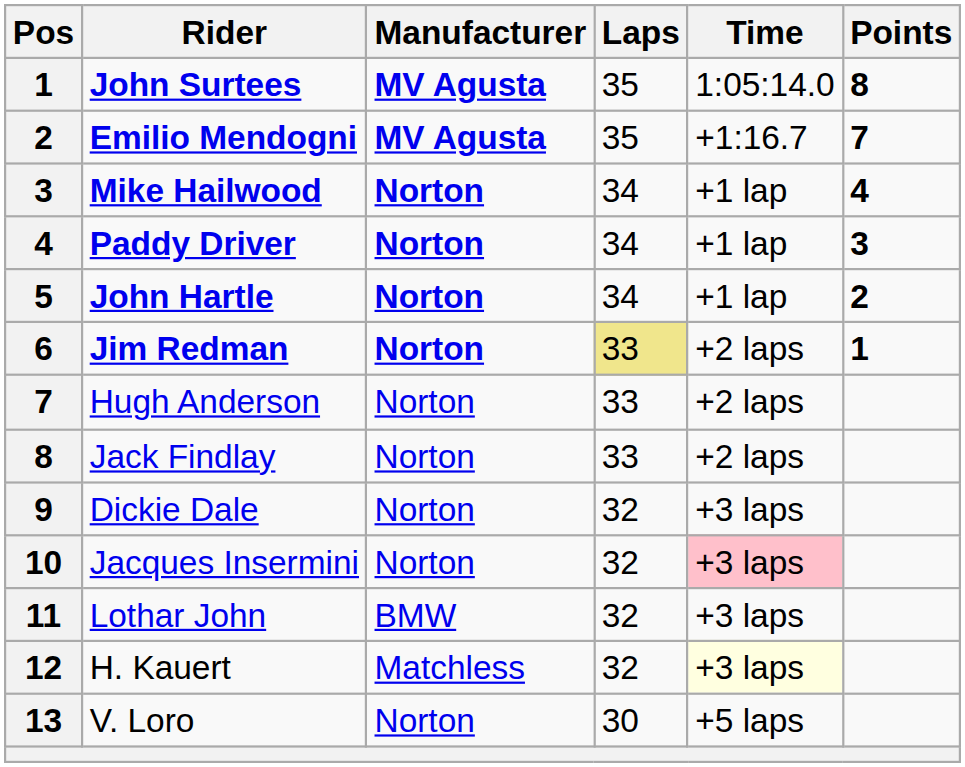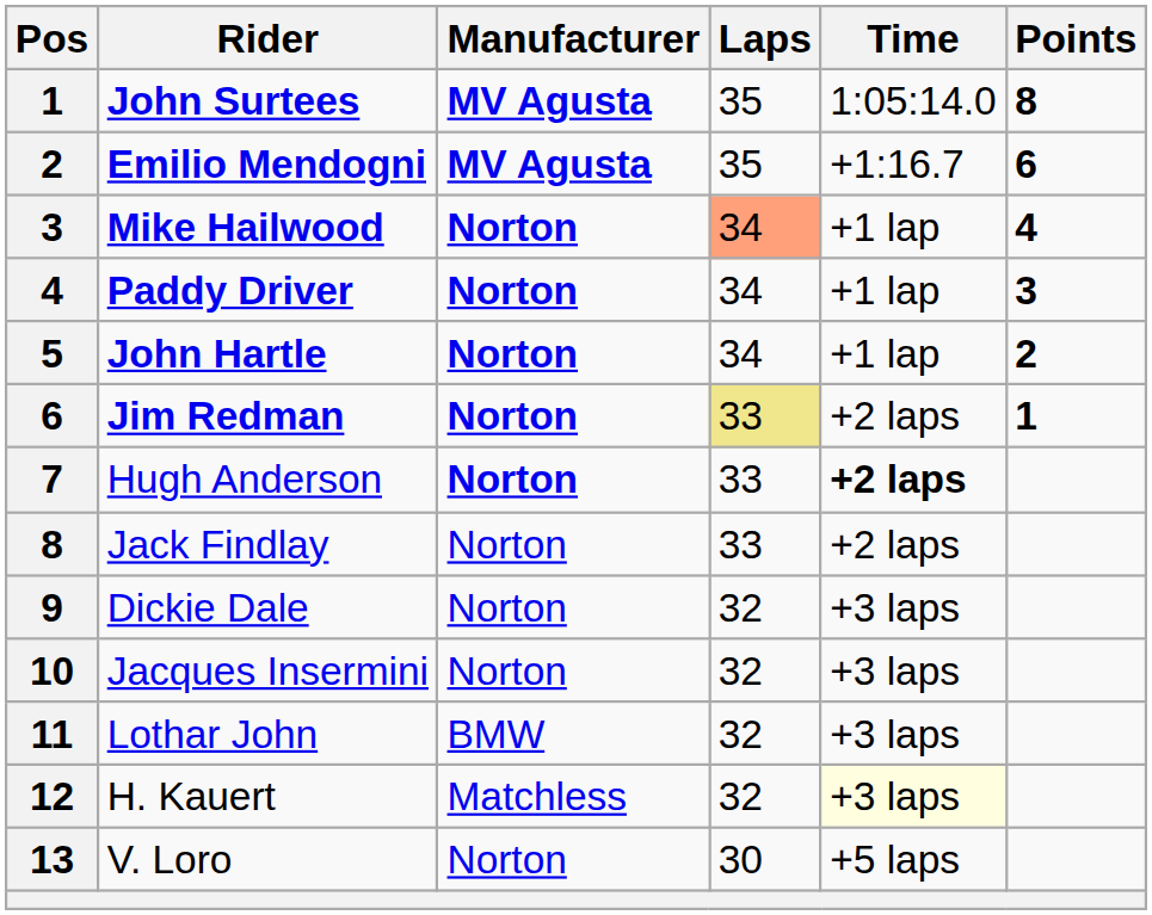 <table class="wikitable" style="font-size: 95%;">
 <tr>
 <th>Pos</th>
 <th>Rider</th>
 <th>Manufacturer</th>
 <th>Laps</th>
 <th>Time</th>
 <th>Points</th>
 </tr>
 <tr>
 <th>1</th>
 <td> <strong><a href='#'>John Surtees</a></strong></td>
 <td><strong><a href='#'>MV Agusta</a></strong></td>
 <td>35</td>
 <td>1:05:14.0</td>
 <td><strong>8</strong></td>
 </tr>
 <tr>
 <th>2</th>
 <td> <strong><a href='#'>Emilio Mendogni</a></strong></td>
 <td><strong><a href='#'>MV Agusta</a></strong></td>
 <td>35</td>
 <td>+1:16.7</td>
-<td><strong>7</strong></td>
+<td><strong>6</strong></td>
 </tr>
 <tr>
 <th>3</th>
 <td> <strong><a href='#'>Mike Hailwood</a></strong></td>
 <td><strong><a href='#'>Norton</a></strong></td>
-<td>34</td>
+<td style="background: lightsalmon;">34</td>
 <td>+1 lap</td>
 <td><strong>4</strong></td>
 </tr>
 <tr>
 <th>4</th>
 <td> <strong><a href='#'>Paddy Driver</a></strong></td>
 <td><strong><a href='#'>Norton</a></strong></td>
 <td>34</td>
 <td>+1 lap</td>
 <td><strong>3</strong></td>
 </tr>
 <tr>
 <th>5</th>
 <td> <strong><a href='#'>John Hartle</a></strong></td>
 <td><strong><a href='#'>Norton</a></strong></td>
 <td>34</td>
 <td>+1 lap</td>
 <td><strong>2</strong></td>
 </tr>
 <tr>
 <th>6</th>
 <td> <strong><a href='#'>Jim Redman</a></strong></td>
 <td><strong><a href='#'>Norton</a></strong></td>
 <td style="background: khaki;">33</td>
 <td>+2 laps</td>
 <td><strong>1</strong></td>
 </tr>
 <tr>
 <th>7</th>
 <td> <a href='#'>Hugh Anderson</a></td>
-<td><a href='#'>Norton</a></td>
+<td><strong><a href='#'>Norton</a></strong></td>
 <td>33</td>
-<td>+2 laps</td>
+<td><strong>+2 laps</strong></td>
 <td></td>
 </tr>
 <tr>
 <th>8</th>
 <td> <a href='#'>Jack Findlay</a></td>
 <td><a href='#'>Norton</a></td>
 <td>33</td>
 <td>+2 laps</td>
 <td></td>
 </tr>
 <tr>
 <th>9</th>
 <td> <a href='#'>Dickie Dale</a></td>
 <td><a href='#'>Norton</a></td>
 <td>32</td>
 <td>+3 laps</td>
 <td></td>
 </tr>
 <tr>
 <th>10</th>
 <td> <a href='#'>Jacques Insermini</a></td>
 <td><a href='#'>Norton</a></td>
 <td>32</td>
-<td style="background: pink;">+3 laps</td>
+<td>+3 laps</td>
 <td></td>
 </tr>
 <tr>
 <th>11</th>
 <td> <a href='#'>Lothar John</a></td>
 <td><a href='#'>BMW</a></td>
 <td>32</td>
 <td>+3 laps</td>
 <td></td>
 </tr>
 <tr>
 <th>12</th>
 <td> H. Kauert</td>
 <td><a href='#'>Matchless</a></td>
 <td>32</td>
 <td style="background: lightyellow;">+3 laps</td>
 <td></td>
 </tr>
 <tr>
 <th>13</th>
 <td> V. Loro</td>
 <td><a href='#'>Norton</a></td>
 <td>30</td>
 <td>+5 laps</td>
 <td></td>
 </tr>
 <tr>
 <th colspan=6></th>
 </tr>
 </table>
